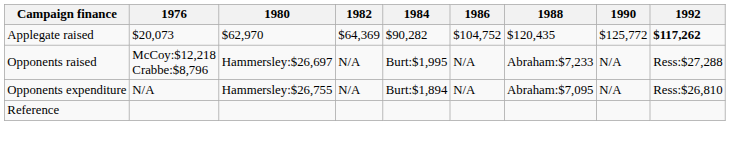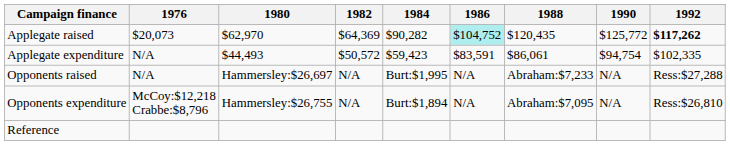 <table class="wikitable collapsible">
 <tr>
 <th>Campaign finance</th>
 <th>1976</th>
 <th>1980</th>
 <th>1982</th>
 <th>1984</th>
 <th>1986</th>
 <th>1988</th>
 <th>1990</th>
 <th>1992</th>
 </tr>
 <tr>
 <td>Applegate raised</td>
 <td>$20,073</td>
 <td>$62,970</td>
 <td>$64,369</td>
 <td>$90,282</td>
-<td>$104,752</td>
+<td style="background: paleturquoise;">$104,752</td>
 <td>$120,435</td>
 <td>$125,772</td>
 <td><strong>$117,262</strong></td>
 </tr>
 <tr>
+<td>Applegate expenditure</td>
+<td>N/A</td>
+<td>$44,493</td>
+<td>$50,572</td>
+<td>$59,423</td>
+<td>$83,591</td>
+<td>$86,061</td>
+<td>$94,754</td>
+<td>$102,335</td>
+</tr>
+<tr>
 <td>Opponents raised</td>
-<td>McCoy:$12,218 <br> Crabbe:$8,796</td>
+<td>N/A</td>
 <td>Hammersley:$26,697</td>
 <td>N/A</td>
 <td>Burt:$1,995</td>
 <td>N/A</td>
 <td>Abraham:$7,233</td>
 <td>N/A</td>
 <td>Ress:$27,288</td>
 </tr>
 <tr>
 <td>Opponents expenditure</td>
-<td>N/A</td>
+<td>McCoy:$12,218 <br> Crabbe:$8,796</td>
 <td>Hammersley:$26,755</td>
 <td>N/A</td>
 <td>Burt:$1,894</td>
 <td>N/A</td>
 <td>Abraham:$7,095</td>
 <td>N/A</td>
 <td>Ress:$26,810</td>
 </tr>
 <tr>
 <td>Reference</td>
 <td></td>
 <td></td>
 <td></td>
 <td></td>
 <td></td>
 <td></td>
 <td></td>
 <td></td>
 </tr>
 </table>
